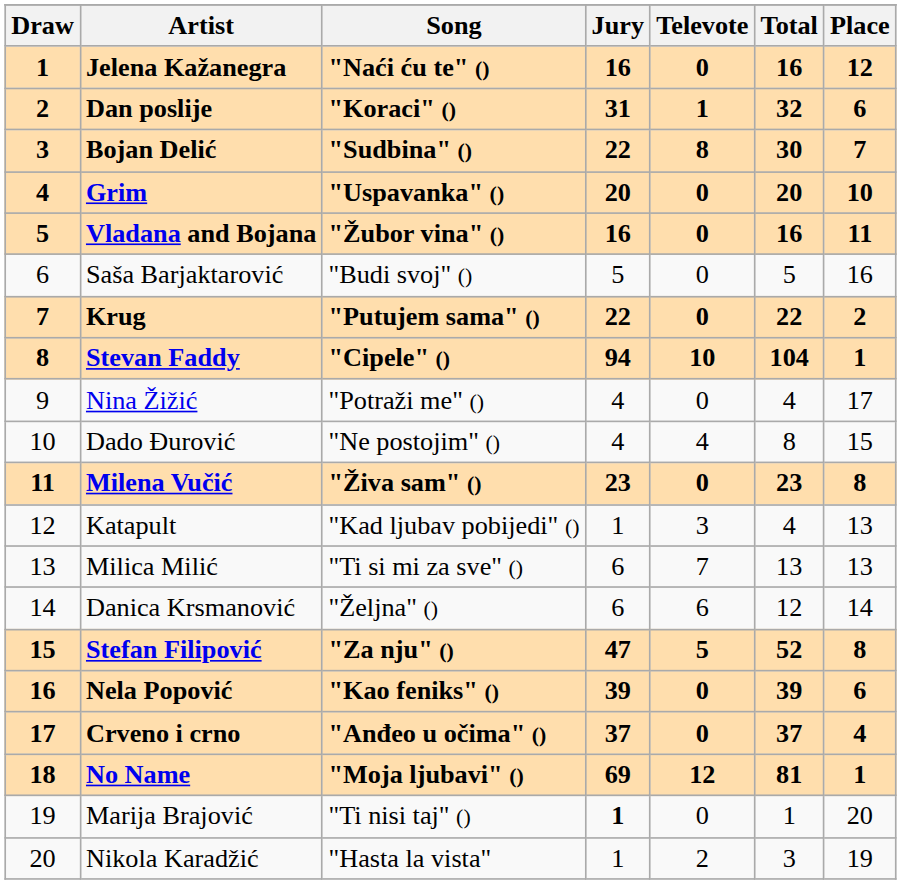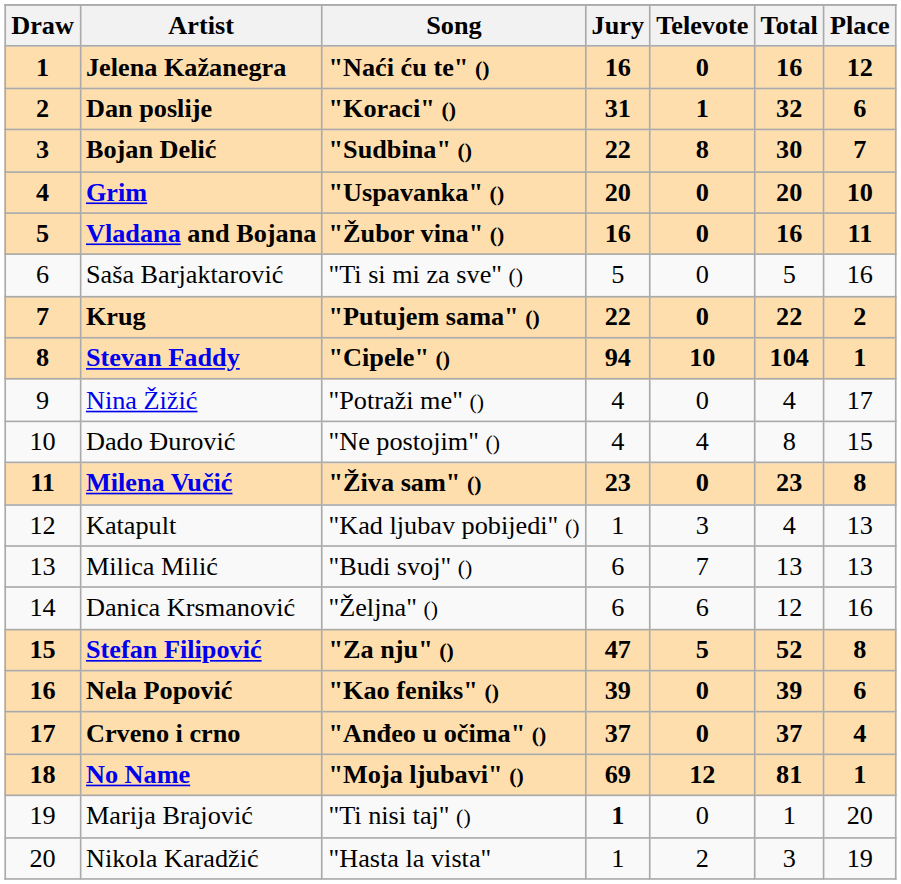 <table class="sortable wikitable" style="margin: 1em auto 1em auto; text-align:center;">
 <tr>
 </tr>
 <tr>
 <th>Draw</th>
 <th>Artist</th>
 <th>Song</th>
 <th>Jury</th>
 <th>Televote</th>
 <th>Total</th>
 <th>Place</th>
 </tr>
 <tr style="font-weight:bold; background:navajowhite;">
 <td>1</td>
 <td align="left">Jelena Kažanegra</td>
 <td align="left">"Naći ću te" <small>()</small></td>
 <td>16</td>
 <td>0</td>
 <td>16</td>
 <td>12</td>
 </tr>
 <tr style="font-weight:bold; background:navajowhite;">
 <td>2</td>
 <td align="left">Dan poslije</td>
 <td align="left">"Koraci" <small>()</small></td>
 <td>31</td>
 <td>1</td>
 <td>32</td>
 <td>6</td>
 </tr>
 <tr style="font-weight:bold; background:navajowhite;">
 <td>3</td>
 <td align="left">Bojan Delić</td>
 <td align="left">"Sudbina" <small>()</small></td>
 <td>22</td>
 <td>8</td>
 <td>30</td>
 <td>7</td>
 </tr>
 <tr style="font-weight:bold; background:navajowhite;">
 <td>4</td>
 <td align="left"><a href='#'>Grim</a></td>
 <td align="left">"Uspavanka" <small>()</small></td>
 <td>20</td>
 <td>0</td>
 <td>20</td>
 <td>10</td>
 </tr>
 <tr style="font-weight:bold; background:navajowhite;">
 <td>5</td>
 <td align="left"><a href='#'>Vladana</a> and Bojana</td>
 <td align="left">"Žubor vina" <small>()</small></td>
 <td>16</td>
 <td>0</td>
 <td>16</td>
 <td>11</td>
 </tr>
 <tr>
 <td>6</td>
 <td align="left">Saša Barjaktarović</td>
-<td align="left">"Budi svoj" <small>()</small></td>
+<td align="left">"Ti si mi za sve" <small>()</small></td>
 <td>5</td>
 <td>0</td>
 <td>5</td>
 <td>16</td>
 </tr>
 <tr style="font-weight:bold; background:navajowhite;">
 <td>7</td>
 <td align="left">Krug</td>
 <td align="left">"Putujem sama" <small>()</small></td>
 <td>22</td>
 <td>0</td>
 <td>22</td>
 <td>2</td>
 </tr>
 <tr style="font-weight:bold; background:navajowhite;">
 <td>8</td>
 <td align="left"><a href='#'>Stevan Faddy</a></td>
 <td align="left">"Cipele" <small>()</small></td>
 <td>94</td>
 <td>10</td>
 <td>104</td>
 <td>1</td>
 </tr>
 <tr>
 <td>9</td>
 <td align="left"><a href='#'>Nina Žižić</a></td>
 <td align="left">"Potraži me" <small>()</small></td>
 <td>4</td>
 <td>0</td>
 <td>4</td>
 <td>17</td>
 </tr>
 <tr>
 <td>10</td>
 <td align="left">Dado Đurović</td>
 <td align="left">"Ne postojim" <small>()</small></td>
 <td>4</td>
 <td>4</td>
 <td>8</td>
 <td>15</td>
 </tr>
 <tr style="font-weight:bold; background:navajowhite;">
 <td>11</td>
 <td align="left"><a href='#'>Milena Vučić</a></td>
 <td align="left">"Živa sam" <small>()</small></td>
 <td>23</td>
 <td>0</td>
 <td>23</td>
 <td>8</td>
 </tr>
 <tr>
 <td>12</td>
 <td align="left">Katapult</td>
 <td align="left">"Kad ljubav pobijedi" <small>()</small></td>
 <td>1</td>
 <td>3</td>
 <td>4</td>
 <td>13</td>
 </tr>
 <tr>
 <td>13</td>
 <td align="left">Milica Milić</td>
-<td align="left">"Ti si mi za sve" <small>()</small></td>
+<td align="left">"Budi svoj" <small>()</small></td>
 <td>6</td>
 <td>7</td>
 <td>13</td>
 <td>13</td>
 </tr>
 <tr>
 <td>14</td>
 <td align="left">Danica Krsmanović</td>
 <td align="left">"Željna" <small>()</small></td>
 <td>6</td>
 <td>6</td>
 <td>12</td>
-<td>14</td>
+<td>16</td>
 </tr>
 <tr style="font-weight:bold; background:navajowhite;">
 <td>15</td>
 <td align="left"><a href='#'>Stefan Filipović</a></td>
 <td align="left">"Za nju" <small>()</small></td>
 <td>47</td>
 <td>5</td>
 <td>52</td>
 <td>8</td>
 </tr>
 <tr style="font-weight:bold; background:navajowhite;">
 <td>16</td>
 <td align="left">Nela Popović</td>
 <td align="left">"Kao feniks" <small>()</small></td>
 <td>39</td>
 <td>0</td>
 <td>39</td>
 <td>6</td>
 </tr>
 <tr style="font-weight:bold; background:navajowhite;">
 <td>17</td>
 <td align="left">Crveno i crno</td>
 <td align="left">"Anđeo u očima" <small>()</small></td>
 <td>37</td>
 <td>0</td>
 <td>37</td>
 <td>4</td>
 </tr>
 <tr style="font-weight:bold; background:navajowhite;">
 <td>18</td>
 <td align="left"><a href='#'>No Name</a></td>
 <td align="left">"Moja ljubavi" <small>()</small></td>
 <td>69</td>
 <td>12</td>
 <td>81</td>
 <td>1</td>
 </tr>
 <tr>
 <td>19</td>
 <td align="left">Marija Brajović</td>
 <td align="left">"Ti nisi taj" <small>()</small></td>
 <td><strong>1</strong></td>
 <td>0</td>
 <td>1</td>
 <td>20</td>
 </tr>
 <tr>
 <td>20</td>
 <td align="left">Nikola Karadžić</td>
 <td align="left">"Hasta la vista"</td>
 <td>1</td>
 <td>2</td>
 <td>3</td>
 <td>19</td>
 </tr>
 </table>
